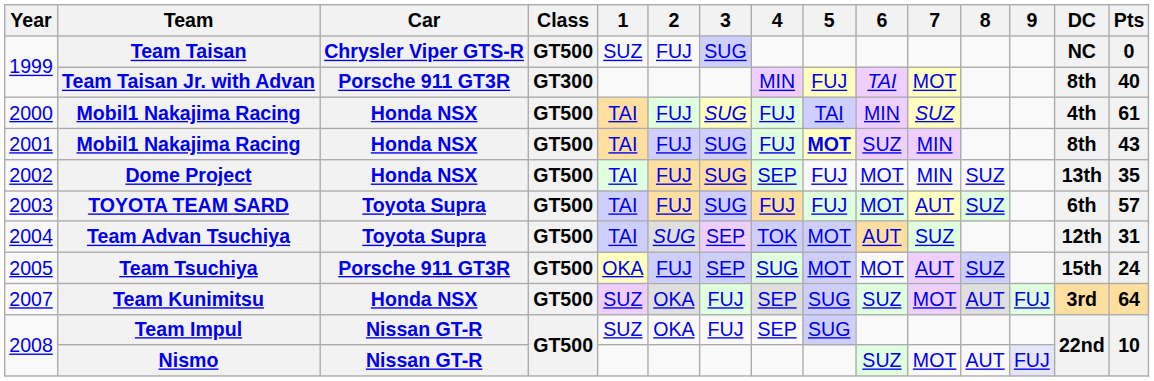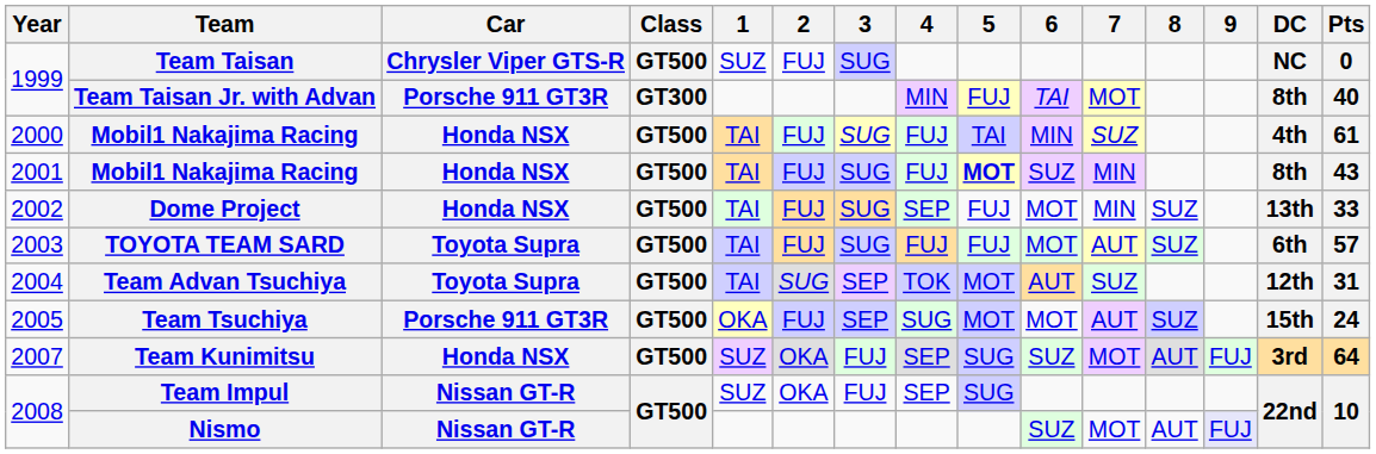 <table class="wikitable" style="text-align:center; font-size:90%">
 <tr>
 <th>Year</th>
 <th>Team</th>
 <th>Car</th>
 <th>Class</th>
 <th>1</th>
 <th>2</th>
 <th>3</th>
 <th>4</th>
 <th>5</th>
 <th>6</th>
 <th>7</th>
 <th>8</th>
 <th>9</th>
 <th>DC</th>
 <th>Pts</th>
 </tr>
 <tr>
 <td rowspan="2"><a href='#'>1999</a></td>
 <th><a href='#'>Team Taisan</a></th>
 <th><a href='#'>Chrysler Viper GTS-R</a></th>
 <th>GT500</th>
 <td><a href='#'>SUZ</a></td>
 <td><a href='#'>FUJ</a></td>
 <td style="background:#CFCFFF;"><a href='#'>SUG</a><br></td>
 <td></td>
 <td></td>
 <td></td>
 <td></td>
 <td></td>
 <td></td>
 <th>NC</th>
 <th>0</th>
 </tr>
 <tr>
 <th><a href='#'>Team Taisan Jr. with Advan</a></th>
 <th><a href='#'>Porsche 911 GT3R</a></th>
 <th>GT300</th>
 <td></td>
 <td></td>
 <td></td>
 <td style="background:#EFCFFF;"><a href='#'>MIN</a><br></td>
 <td style="background:#FFFFBF;"><a href='#'>FUJ</a><br></td>
 <td style="background:#EFCFFF;"><em><a href='#'>TAI</a></em><br></td>
 <td style="background:#FFFFBF;"><a href='#'>MOT</a><br></td>
 <td></td>
 <td></td>
 <th>8th</th>
 <th>40</th>
 </tr>
 <tr>
 <td><a href='#'>2000</a></td>
 <th><a href='#'>Mobil1 Nakajima Racing</a></th>
 <th><a href='#'>Honda NSX</a></th>
 <th>GT500</th>
 <td style="background:#FFDF9F;"><a href='#'>TAI</a><br></td>
 <td style="background:#DFFFDF;"><a href='#'>FUJ</a><br></td>
 <td style="background:#FFFFBF;"><em><a href='#'>SUG</a></em><br></td>
 <td style="background:#DFFFDF;"><a href='#'>FUJ</a><br></td>
 <td style="background:#CFCFFF;"><a href='#'>TAI</a><br></td>
 <td style="background:#EFCFFF;"><a href='#'>MIN</a><br></td>
 <td style="background:#FFFFBF;"><em><a href='#'>SUZ</a></em><br></td>
 <td></td>
 <td></td>
 <th>4th</th>
 <th>61</th>
 </tr>
 <tr>
 <td><a href='#'>2001</a></td>
 <th><a href='#'>Mobil1 Nakajima Racing</a></th>
 <th><a href='#'>Honda NSX</a></th>
 <th>GT500</th>
 <td style="background:#FFDF9F;"><a href='#'>TAI</a><br></td>
 <td style="background:#CFCFFF;"><a href='#'>FUJ</a><br></td>
 <td style="background:#CFCFFF;"><a href='#'>SUG</a><br></td>
 <td style="background:#DFFFDF;"><a href='#'>FUJ</a><br></td>
 <td style="background:#FFFFBF;"><strong><a href='#'>MOT</a></strong><br></td>
 <td style="background:#EFCFFF;"><a href='#'>SUZ</a><br></td>
 <td style="background:#EFCFFF;"><a href='#'>MIN</a><br></td>
 <td></td>
 <td></td>
 <th>8th</th>
 <th>43</th>
 </tr>
 <tr>
 <td><a href='#'>2002</a></td>
 <th><a href='#'>Dome Project</a></th>
 <th><a href='#'>Honda NSX</a></th>
 <th>GT500</th>
 <td style="background:#DFFFDF;"><a href='#'>TAI</a><br></td>
 <td style="background:#FFDF9F;"><a href='#'>FUJ</a><br></td>
 <td style="background:#FFDF9F;"><a href='#'>SUG</a><br></td>
 <td style="background:#DFFFDF;"><a href='#'>SEP</a><br></td>
 <td><a href='#'>FUJ</a></td>
 <td><a href='#'>MOT</a></td>
 <td><a href='#'>MIN</a></td>
 <td><a href='#'>SUZ</a></td>
 <td></td>
 <th>13th</th>
-<th>35</th>
+<th>33</th>
 </tr>
 <tr>
 <td><a href='#'>2003</a></td>
 <th><a href='#'>TOYOTA TEAM SARD</a></th>
 <th><a href='#'>Toyota Supra</a></th>
 <th>GT500</th>
 <td style="background:#CFCFFF;"><a href='#'>TAI</a><br></td>
 <td style="background:#FFDF9F;"><a href='#'>FUJ</a><br></td>
 <td style="background:#CFCFFF;"><a href='#'>SUG</a><br></td>
 <td style="background:#FFDF9F;"><a href='#'>FUJ</a><br></td>
 <td style="background:#DFFFDF;"><a href='#'>FUJ</a><br></td>
 <td style="background:#DFFFDF;"><a href='#'>MOT</a><br></td>
 <td style="background:#FFFFBF;"><a href='#'>AUT</a><br></td>
 <td style="background:#DFFFDF;"><a href='#'>SUZ</a><br></td>
 <td></td>
 <th>6th</th>
 <th>57</th>
 </tr>
 <tr>
 <td><a href='#'>2004</a></td>
 <th><a href='#'>Team Advan Tsuchiya</a></th>
 <th><a href='#'>Toyota Supra</a></th>
 <th>GT500</th>
 <td style="background:#CFCFFF;"><a href='#'>TAI</a><br></td>
 <td style="background:#DFDFDF;"><em><a href='#'>SUG</a></em><br></td>
 <td style="background:#EFCFFF;"><a href='#'>SEP</a><br></td>
 <td style="background:#CFCFFF;"><a href='#'>TOK</a><br></td>
 <td style="background:#CFCFFF;"><a href='#'>MOT</a><br></td>
 <td style="background:#FFDF9F;"><a href='#'>AUT</a><br></td>
 <td style="background:#DFFFDF;"><a href='#'>SUZ</a><br></td>
 <td></td>
 <td></td>
 <th>12th</th>
 <th>31</th>
 </tr>
 <tr>
 <td><a href='#'>2005</a></td>
 <th><a href='#'>Team Tsuchiya</a></th>
 <th><a href='#'>Porsche 911 GT3R</a></th>
 <th>GT500</th>
 <td style="background:#FFFFBF;"><a href='#'>OKA</a><br></td>
 <td style="background:#CFCFFF;"><a href='#'>FUJ</a><br></td>
 <td style="background:#CFCFFF;"><a href='#'>SEP</a><br></td>
 <td style="background:#DFFFDF;"><a href='#'>SUG</a><br></td>
 <td style="background:#CFCFFF;"><a href='#'>MOT</a><br></td>
 <td><a href='#'>MOT</a></td>
 <td style="background:#EFCFFF;"><a href='#'>AUT</a><br></td>
 <td style="background:#CFCFFF;"><a href='#'>SUZ</a><br></td>
 <td></td>
 <th>15th</th>
 <th>24</th>
 </tr>
 <tr>
 <td><a href='#'>2007</a></td>
 <th><a href='#'>Team Kunimitsu</a></th>
 <th><a href='#'>Honda NSX</a></th>
 <th>GT500</th>
 <td style="background:#EFCFFF;"><a href='#'>SUZ</a><br></td>
 <td style="background:#DFDFDF;"><a href='#'>OKA</a><br></td>
 <td style="background:#DFFFDF;"><a href='#'>FUJ</a><br></td>
 <td style="background:#DFDFDF;"><a href='#'>SEP</a><br></td>
 <td style="background:#CFCFFF;"><a href='#'>SUG</a><br></td>
 <td style="background:#DFFFDF;"><a href='#'>SUZ</a><br></td>
 <td style="background:#EFCFFF;"><a href='#'>MOT</a><br></td>
 <td style="background:#DFDFDF;"><a href='#'>AUT</a><br></td>
 <td style="background:#DFFFDF;"><a href='#'>FUJ</a><br></td>
 <td style="background:#FFDF9F;"><strong>3rd</strong></td>
 <td style="background:#FFDF9F;"><strong>64</strong></td>
 </tr>
 <tr>
 <td rowspan="2"><a href='#'>2008</a></td>
 <th><a href='#'>Team Impul</a></th>
 <th><a href='#'>Nissan GT-R</a></th>
 <th rowspan="2">GT500</th>
 <td><a href='#'>SUZ</a></td>
 <td><a href='#'>OKA</a></td>
 <td><a href='#'>FUJ</a></td>
 <td><a href='#'>SEP</a></td>
 <td style="background:#CFCFFF;"><a href='#'>SUG</a><br></td>
 <td></td>
 <td></td>
 <td></td>
 <td></td>
 <th rowspan="2">22nd</th>
 <th rowspan="2">10</th>
 </tr>
 <tr>
 <th><a href='#'>Nismo</a></th>
 <th><a href='#'>Nissan GT-R</a></th>
 <td></td>
 <td></td>
 <td></td>
 <td></td>
 <td></td>
 <td style="background:#DFFFDF;"><a href='#'>SUZ</a><br></td>
 <td><a href='#'>MOT</a></td>
 <td><a href='#'>AUT</a></td>
 <td style="background: lavender;"><a href='#'>FUJ</a></td>
 </tr>
 </table>
